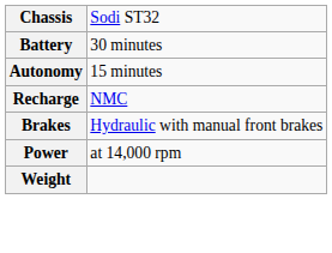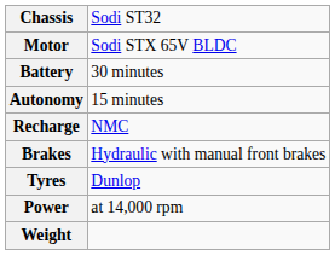 <table class="wikitable" style="font-size: 85%">
 <tr>
 <th>Chassis</th>
 <td><a href='#'>Sodi</a> ST32</td>
+</tr>
+<tr>
+<th>Motor</th>
+<td><a href='#'>Sodi</a> STX 65V <a href='#'>BLDC</a></td>
 </tr>
 <tr>
 <th>Battery</th>
 <td>30 minutes</td>
 </tr>
 <tr>
 <th>Autonomy</th>
 <td>15 minutes</td>
 </tr>
 <tr>
 <th>Recharge</th>
 <td><a href='#'>NMC</a></td>
 </tr>
 <tr>
 <th>Brakes</th>
 <td><a href='#'>Hydraulic</a> with manual front brakes</td>
 </tr>
 <tr>
+<th>Tyres</th>
+<td><a href='#'>Dunlop</a></td>
+</tr>
+<tr>
 <th>Power</th>
 <td> at 14,000 rpm</td>
 </tr>
 <tr>
 <th>Weight</th>
 <td></td>
 </tr>
 </table>
